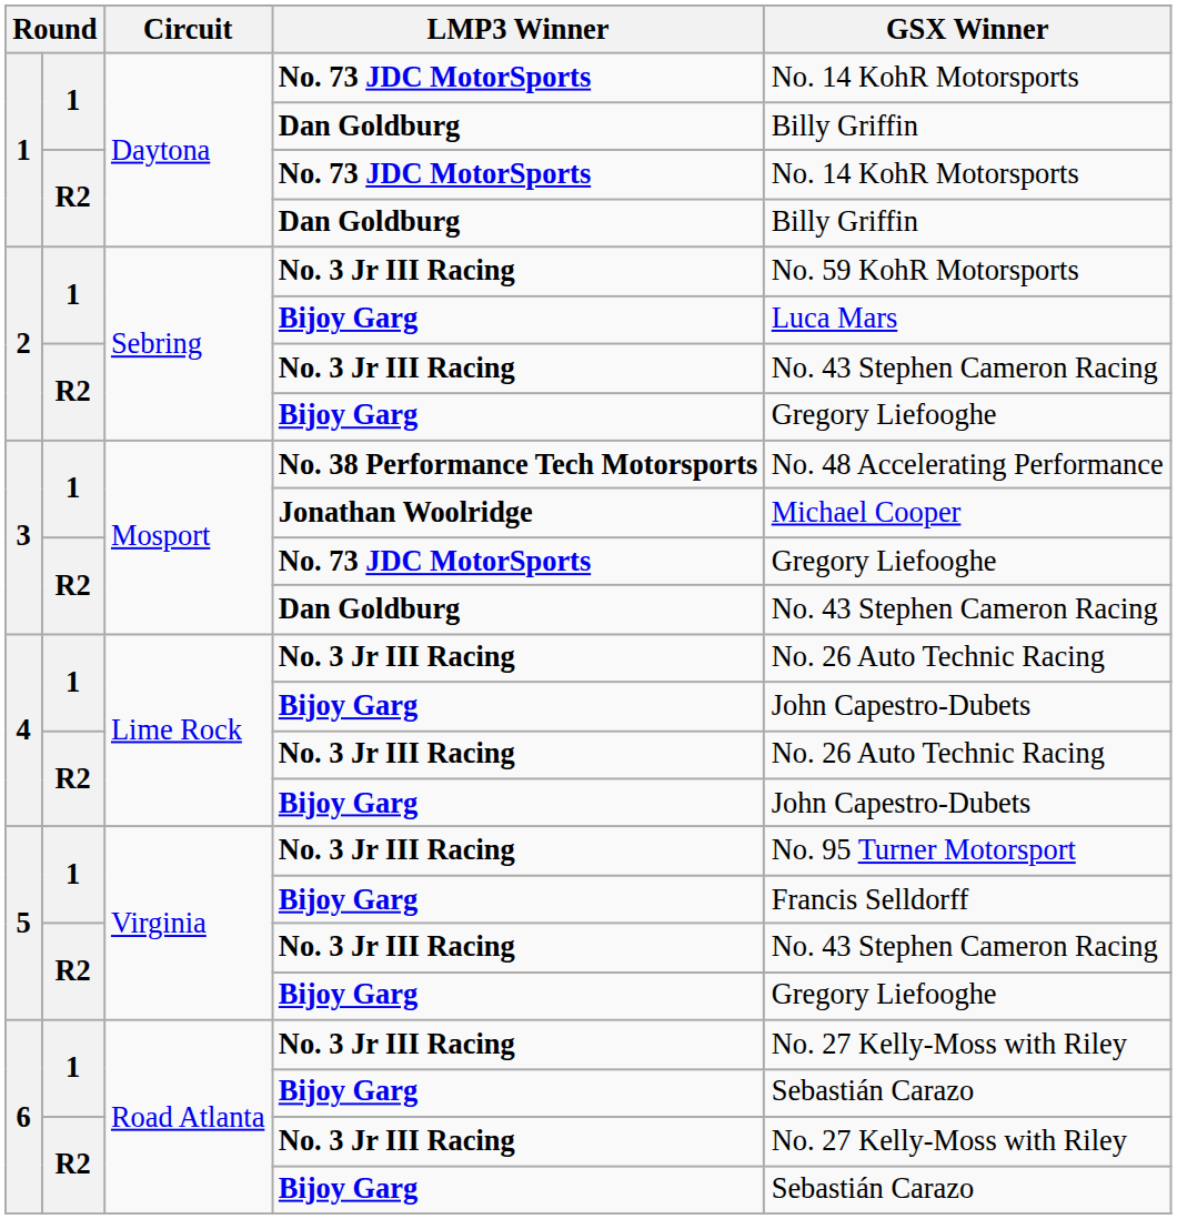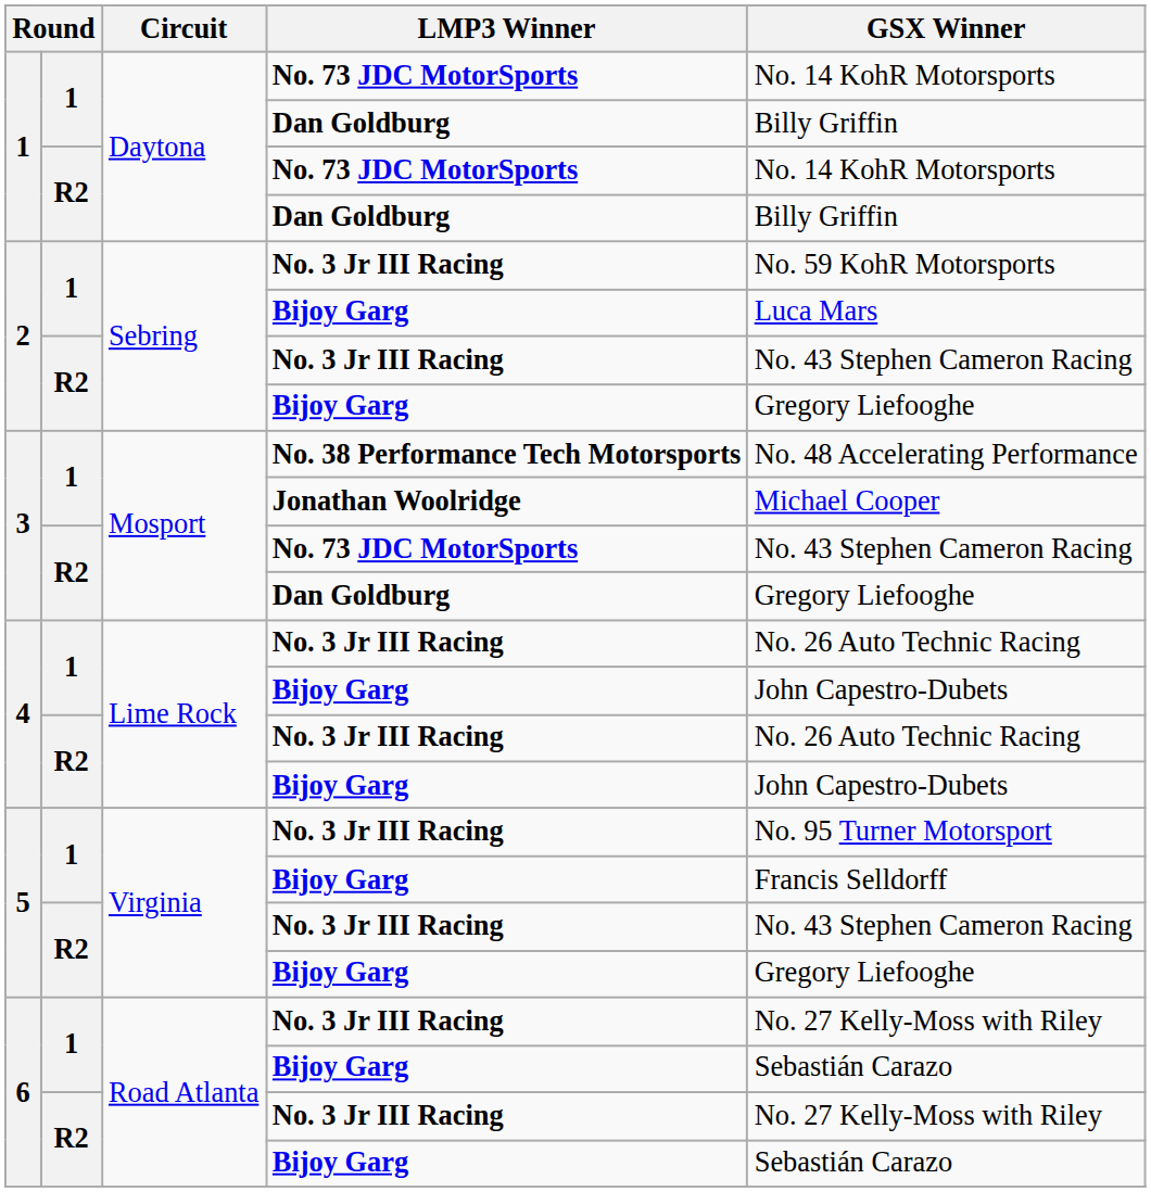 <table class="wikitable" style="font-size:85%;">
 <tr>
 <th colspan=2>Round</th>
 <th>Circuit</th>
 <th>LMP3 Winner</th>
 <th>GSX Winner</th>
 </tr>
 <tr>
 <th rowspan=4>1</th>
 <th rowspan=2>1</th>
 <td rowspan=4> <a href='#'>Daytona</a></td>
 <td><strong> No. 73 <a href='#'>JDC MotorSports</a></strong></td>
 <td> No. 14 KohR Motorsports</td>
 </tr>
 <tr>
 <td><strong> Dan Goldburg</strong></td>
 <td> Billy Griffin</td>
 </tr>
 <tr>
 <th rowspan=2>R2</th>
 <td><strong> No. 73 <a href='#'>JDC MotorSports</a></strong></td>
 <td> No. 14 KohR Motorsports</td>
 </tr>
 <tr>
 <td><strong> Dan Goldburg</strong></td>
 <td> Billy Griffin</td>
 </tr>
 <tr>
 <th rowspan=4>2</th>
 <th rowspan=2>1</th>
 <td rowspan=4> <a href='#'>Sebring</a></td>
 <td><strong> No. 3 Jr III Racing</strong></td>
 <td> No. 59 KohR Motorsports</td>
 </tr>
 <tr>
 <td><strong> <a href='#'>Bijoy Garg</a></strong></td>
 <td> <a href='#'>Luca Mars</a></td>
 </tr>
 <tr>
 <th rowspan=2>R2</th>
 <td><strong> No. 3 Jr III Racing</strong></td>
 <td> No. 43 Stephen Cameron Racing</td>
 </tr>
 <tr>
 <td><strong> <a href='#'>Bijoy Garg</a></strong></td>
 <td> Gregory Liefooghe</td>
 </tr>
 <tr>
 <th rowspan=4>3</th>
 <th rowspan=2>1</th>
 <td rowspan=4> <a href='#'>Mosport</a></td>
 <td><strong> No. 38 Performance Tech Motorsports</strong></td>
 <td> No. 48 Accelerating Performance</td>
 </tr>
 <tr>
 <td><strong> Jonathan Woolridge</strong></td>
 <td> <a href='#'>Michael Cooper</a></td>
 </tr>
 <tr>
 <th rowspan=2>R2</th>
 <td><strong> No. 73 <a href='#'>JDC MotorSports</a></strong></td>
-<td> Gregory Liefooghe</td>
+<td> No. 43 Stephen Cameron Racing</td>
 </tr>
 <tr>
 <td><strong> Dan Goldburg</strong></td>
-<td> No. 43 Stephen Cameron Racing</td>
+<td> Gregory Liefooghe</td>
 </tr>
 <tr>
 <th rowspan=4>4</th>
 <th rowspan=2>1</th>
 <td rowspan=4> <a href='#'>Lime Rock</a></td>
 <td><strong> No. 3 Jr III Racing</strong></td>
 <td> No. 26 Auto Technic Racing</td>
 </tr>
 <tr>
 <td><strong> <a href='#'>Bijoy Garg</a></strong></td>
 <td> John Capestro-Dubets</td>
 </tr>
 <tr>
 <th rowspan=2>R2</th>
 <td><strong> No. 3 Jr III Racing</strong></td>
 <td> No. 26 Auto Technic Racing</td>
 </tr>
 <tr>
 <td><strong> <a href='#'>Bijoy Garg</a></strong></td>
 <td> John Capestro-Dubets</td>
 </tr>
 <tr>
 <th rowspan=4>5</th>
 <th rowspan=2>1</th>
 <td rowspan=4> <a href='#'>Virginia</a></td>
 <td><strong> No. 3 Jr III Racing</strong></td>
 <td> No. 95 <a href='#'>Turner Motorsport</a></td>
 </tr>
 <tr>
 <td><strong> <a href='#'>Bijoy Garg</a></strong></td>
 <td> Francis Selldorff</td>
 </tr>
 <tr>
 <th rowspan=2>R2</th>
 <td><strong> No. 3 Jr III Racing</strong></td>
 <td> No. 43 Stephen Cameron Racing</td>
 </tr>
 <tr>
 <td><strong> <a href='#'>Bijoy Garg</a></strong></td>
 <td> Gregory Liefooghe</td>
 </tr>
 <tr>
 <th rowspan=4>6</th>
 <th rowspan=2>1</th>
 <td rowspan=4> <a href='#'>Road Atlanta</a></td>
 <td><strong> No. 3 Jr III Racing</strong></td>
 <td> No. 27 Kelly-Moss with Riley</td>
 </tr>
 <tr>
 <td><strong> <a href='#'>Bijoy Garg</a></strong></td>
 <td> Sebastián Carazo</td>
 </tr>
 <tr>
 <th rowspan=2>R2</th>
 <td><strong> No. 3 Jr III Racing</strong></td>
 <td> No. 27 Kelly-Moss with Riley</td>
 </tr>
 <tr>
 <td><strong> <a href='#'>Bijoy Garg</a></strong></td>
 <td> Sebastián Carazo</td>
 </tr>
 <tr>
 </tr>
 </table>
